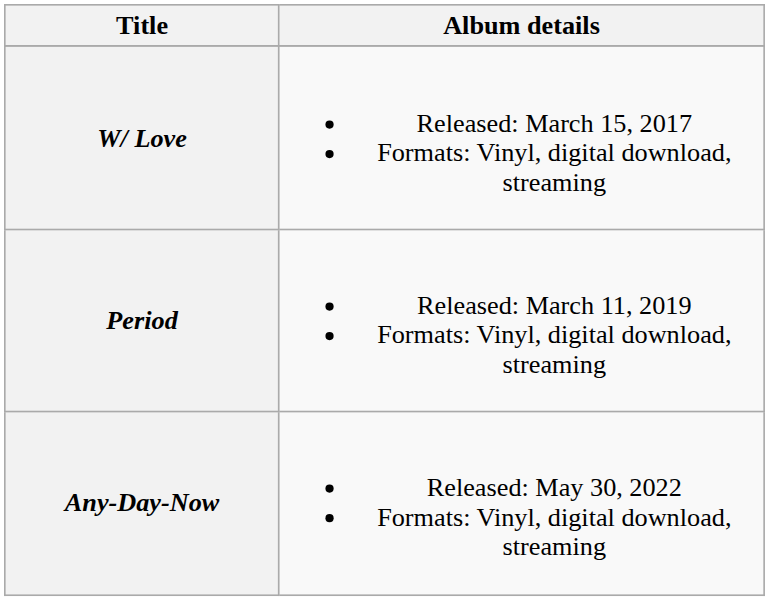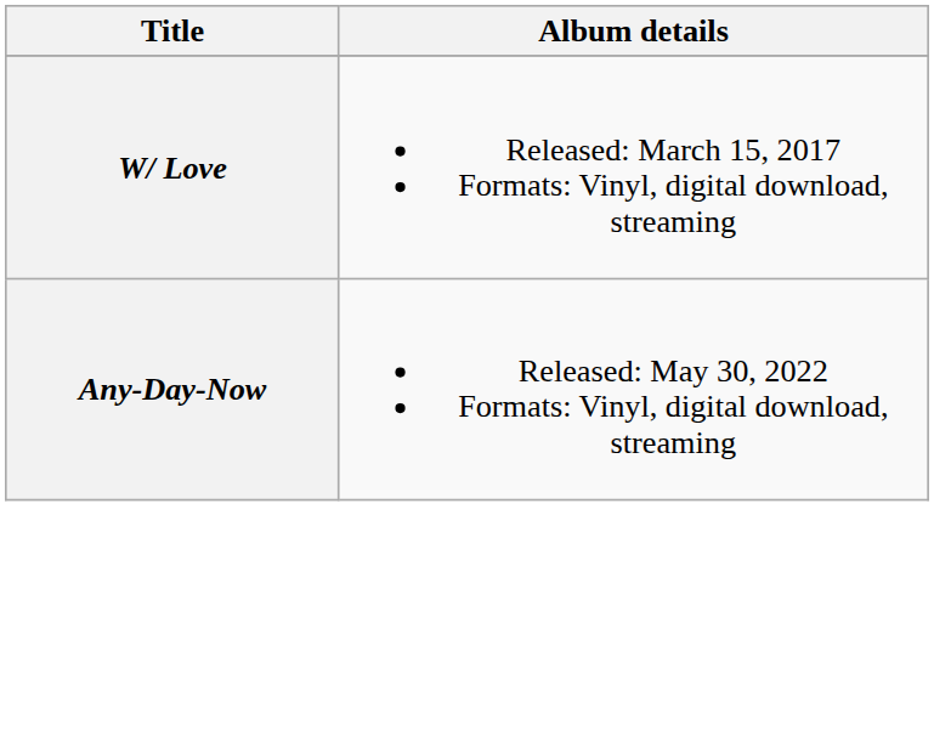 <table class="wikitable plainrowheaders" style="text-align:center;">
 <tr>
 <th scope="col" style="width:10em;">Title</th>
 <th scope="col" style="width:18em;">Album details</th>
 </tr>
 <tr>
 </tr>
 <tr>
 <th scope="row"><em>W/ Love</em></th>
 <td><br><ul><li>Released: March 15, 2017</li><li>Formats: Vinyl, digital download, streaming</li></ul></td>
 </tr>
 <tr>
-<th scope="row"><em>Period</em></th>
-<td><br><ul><li>Released: March 11, 2019</li><li>Formats: Vinyl, digital download, streaming</li></ul></td>
-</tr>
-<tr>
 <th scope="row"><em>Any-Day-Now</em></th>
 <td><br><ul><li>Released: May 30, 2022</li><li>Formats: Vinyl, digital download, streaming</li></ul></td>
 </tr>
 </table>
